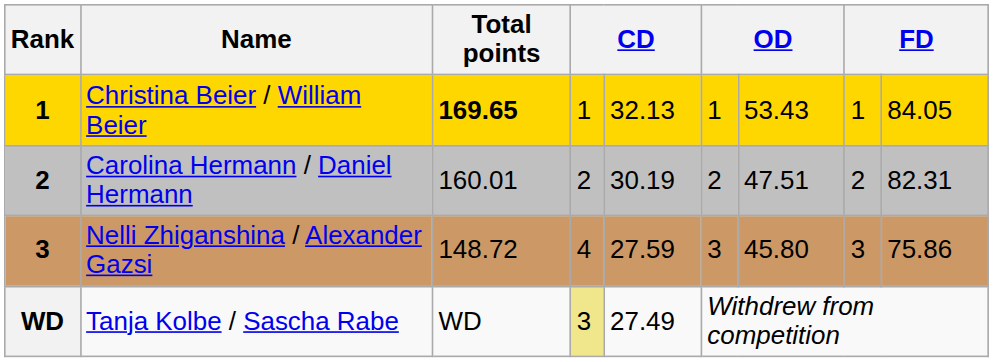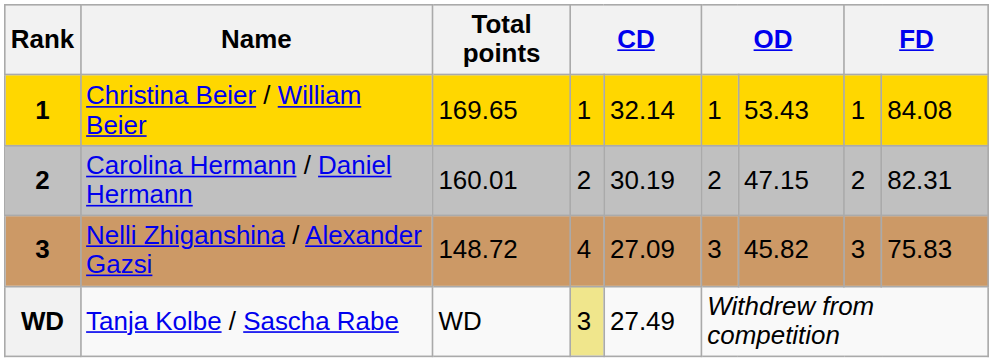 <table class="wikitable sortable">
 <tr>
 <th>Rank</th>
 <th>Name</th>
 <th>Total points</th>
 <th colspan="2" width="80px"><a href='#'>CD</a></th>
 <th colspan="2" width="80px"><a href='#'>OD</a></th>
 <th colspan="2" width="80px"><a href='#'>FD</a></th>
 </tr>
 <tr bgcolor="gold">
 <td align="center"><strong>1</strong></td>
 <td><a href='#'>Christina Beier</a> / <a href='#'>William Beier</a></td>
-<td><strong>169.65</strong></td>
+<td>169.65</td>
 <td>1</td>
-<td>32.13</td>
+<td>32.14</td>
 <td>1</td>
 <td>53.43</td>
 <td>1</td>
-<td>84.05</td>
+<td>84.08</td>
 </tr>
 <tr bgcolor="silver">
 <td align="center"><strong>2</strong></td>
 <td><a href='#'>Carolina Hermann</a> / <a href='#'>Daniel Hermann</a></td>
 <td>160.01</td>
 <td>2</td>
 <td>30.19</td>
 <td>2</td>
-<td>47.51</td>
+<td>47.15</td>
 <td>2</td>
 <td>82.31</td>
 </tr>
 <tr bgcolor="cc9966">
 <td align="center"><strong>3</strong></td>
 <td><a href='#'>Nelli Zhiganshina</a> / <a href='#'>Alexander Gazsi</a></td>
 <td>148.72</td>
 <td>4</td>
-<td>27.59</td>
+<td>27.09</td>
 <td>3</td>
-<td>45.80</td>
+<td>45.82</td>
 <td>3</td>
-<td>75.86</td>
+<td>75.83</td>
 </tr>
 <tr>
 <th>WD</th>
 <td><a href='#'>Tanja Kolbe</a> / <a href='#'>Sascha Rabe</a></td>
 <td>WD</td>
 <td style="background: khaki;">3</td>
 <td>27.49</td>
 <td colspan="4"><em>Withdrew from competition</em></td>
 </tr>
 </table>
